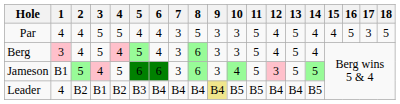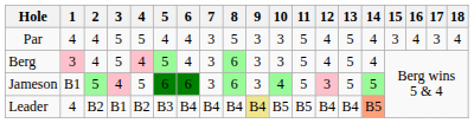 <table class="wikitable" style="text-align:center">
 <tr>
 <th>Hole</th>
 <th> 1 </th>
 <th> 2 </th>
 <th> 3 </th>
 <th> 4 </th>
 <th> 5 </th>
 <th> 6 </th>
 <th> 7 </th>
 <th> 8 </th>
 <th> 9 </th>
 <th>10</th>
 <th>11</th>
 <th>12</th>
 <th>13</th>
 <th>14</th>
 <th>15</th>
 <th>16</th>
 <th>17</th>
 <th>18</th>
 </tr>
 <tr>
 <td>Par</td>
 <td>4</td>
 <td>4</td>
 <td>5</td>
 <td>5</td>
 <td>4</td>
 <td>4</td>
 <td>3</td>
 <td>5</td>
 <td>3</td>
 <td>3</td>
 <td>5</td>
 <td>4</td>
 <td>5</td>
 <td>4</td>
+<td>3</td>
 <td>4</td>
-<td>5</td>
 <td>3</td>
-<td>5</td>
+<td>4</td>
 </tr>
 <tr>
 <td align=left> Berg</td>
 <td style="background: Pink;">3</td>
 <td>4</td>
 <td>5</td>
 <td style="background: Pink;">4</td>
 <td style="background: PaleGreen;">5</td>
 <td>4</td>
 <td>3</td>
 <td style="background: PaleGreen;">6</td>
 <td>3</td>
 <td>3</td>
 <td>5</td>
 <td>4</td>
 <td>5</td>
 <td>4</td>
 <td rowspan=3 colspan=4>Berg wins<br>5 & 4</td>
 </tr>
 <tr>
 <td align=left> Jameson</td>
 <td>B1</td>
 <td style="background: PaleGreen;">5</td>
 <td style="background: Pink;">4</td>
 <td>5</td>
 <td style="background: Green;">6</td>
 <td style="background: Green;">6</td>
 <td>3</td>
 <td style="background: PaleGreen;">6</td>
 <td>3</td>
 <td style="background: PaleGreen;">4</td>
 <td>5</td>
 <td style="background: Pink;">3</td>
 <td>5</td>
 <td style="background: PaleGreen;">5</td>
 </tr>
 <tr>
 <td align=left>Leader</td>
 <td>4</td>
 <td>B2</td>
 <td>B1</td>
 <td>B2</td>
 <td>B3</td>
 <td>B4</td>
 <td>B4</td>
 <td>B4</td>
 <td style="background: khaki;">B4</td>
 <td>B5</td>
 <td>B5</td>
 <td>B4</td>
 <td>B4</td>
-<td>B5</td>
+<td style="background: lightsalmon;">B5</td>
 </tr>
 </table>
